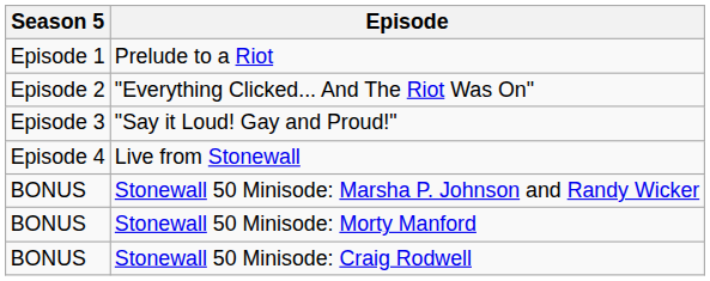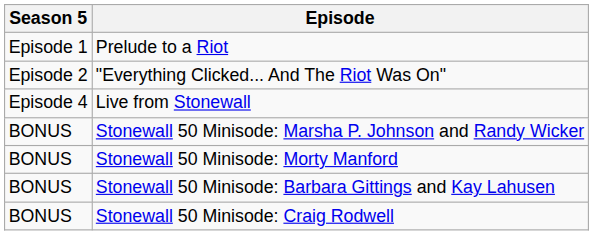 <table class="wikitable">
 <tr>
 <th>Season 5</th>
 <th>Episode</th>
 </tr>
 <tr>
 <td>Episode 1</td>
 <td>Prelude to a <a href='#'>Riot</a></td>
 </tr>
 <tr>
 <td>Episode 2</td>
 <td>"Everything Clicked... And The <a href='#'>Riot</a> Was On"</td>
-</tr>
-<tr>
-<td>Episode 3</td>
-<td>"Say it Loud! Gay and Proud!"</td>
 </tr>
 <tr>
 <td>Episode 4</td>
 <td>Live from <a href='#'>Stonewall</a></td>
 </tr>
 <tr>
 <td>BONUS</td>
 <td><a href='#'>Stonewall</a> 50 Minisode: <a href='#'>Marsha P. Johnson</a> and <a href='#'>Randy Wicker</a></td>
 </tr>
 <tr>
 <td>BONUS</td>
 <td><a href='#'>Stonewall</a> 50 Minisode: <a href='#'>Morty Manford</a></td>
 </tr>
 <tr>
 <td>BONUS</td>
+<td><a href='#'>Stonewall</a> 50 Minisode: <a href='#'>Barbara Gittings</a> and <a href='#'>Kay Lahusen</a></td>
+</tr>
+<tr>
+<td>BONUS</td>
 <td><a href='#'>Stonewall</a> 50 Minisode: <a href='#'>Craig Rodwell</a></td>
 </tr>
 </table>
